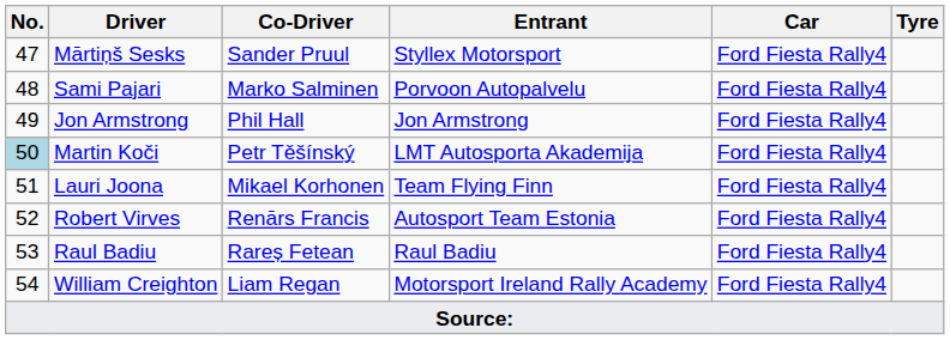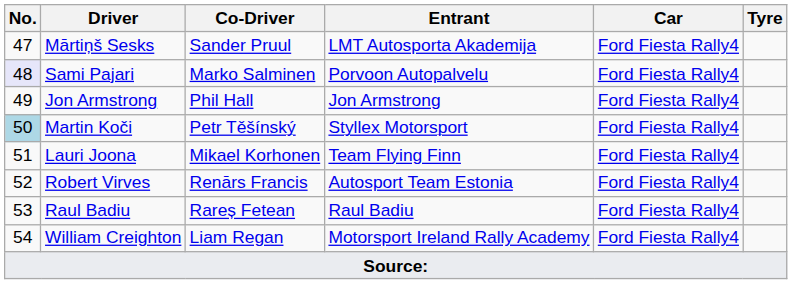 <table class="wikitable" style="font-size: 85%;">
 <tr>
 <th>No.</th>
 <th>Driver</th>
 <th>Co-Driver</th>
 <th>Entrant</th>
 <th>Car</th>
 <th>Tyre</th>
 </tr>
 <tr>
 <td align="center">47</td>
 <td> <a href='#'>Mārtiņš Sesks</a></td>
 <td> <a href='#'>Sander Pruul</a></td>
-<td> <a href='#'>Styllex Motorsport</a></td>
+<td> <a href='#'>LMT Autosporta Akademija</a></td>
 <td><a href='#'>Ford Fiesta Rally4</a></td>
 <td align="center"></td>
 </tr>
 <tr>
-<td align="center">48</td>
+<td align="center" style="background: lavender;">48</td>
 <td> <a href='#'>Sami Pajari</a></td>
 <td> <a href='#'>Marko Salminen</a></td>
 <td> <a href='#'>Porvoon Autopalvelu</a></td>
 <td><a href='#'>Ford Fiesta Rally4</a></td>
 <td align="center"></td>
 </tr>
 <tr>
 <td align="center">49</td>
 <td> <a href='#'>Jon Armstrong</a></td>
 <td> <a href='#'>Phil Hall</a></td>
 <td> <a href='#'>Jon Armstrong</a></td>
 <td><a href='#'>Ford Fiesta Rally4</a></td>
 <td align="center"></td>
 </tr>
 <tr>
 <td align="center" style="background: lightblue;">50</td>
 <td> <a href='#'>Martin Koči</a></td>
 <td> <a href='#'>Petr Těšínský</a></td>
-<td> <a href='#'>LMT Autosporta Akademija</a></td>
+<td> <a href='#'>Styllex Motorsport</a></td>
 <td><a href='#'>Ford Fiesta Rally4</a></td>
 <td align="center"></td>
 </tr>
 <tr>
 <td align="center">51</td>
 <td> <a href='#'>Lauri Joona</a></td>
 <td> <a href='#'>Mikael Korhonen</a></td>
 <td> <a href='#'>Team Flying Finn</a></td>
 <td><a href='#'>Ford Fiesta Rally4</a></td>
 <td align="center"></td>
 </tr>
 <tr>
 <td align="center">52</td>
 <td> <a href='#'>Robert Virves</a></td>
 <td> <a href='#'>Renārs Francis</a></td>
 <td> <a href='#'>Autosport Team Estonia</a></td>
 <td><a href='#'>Ford Fiesta Rally4</a></td>
 <td align="center"></td>
 </tr>
 <tr>
 <td align="center">53</td>
 <td> <a href='#'>Raul Badiu</a></td>
 <td> <a href='#'>Rareș Fetean</a></td>
 <td> <a href='#'>Raul Badiu</a></td>
 <td><a href='#'>Ford Fiesta Rally4</a></td>
 <td align="center"></td>
 </tr>
 <tr>
 <td align="center">54</td>
 <td> <a href='#'>William Creighton</a></td>
 <td> <a href='#'>Liam Regan</a></td>
 <td> <a href='#'>Motorsport Ireland Rally Academy</a></td>
 <td><a href='#'>Ford Fiesta Rally4</a></td>
 <td align="center"></td>
 </tr>
 <tr>
 <td colspan="6" style="background-color:#EAECF0;text-align:center"><strong>Source:</strong></td>
 </tr>
 </table>
